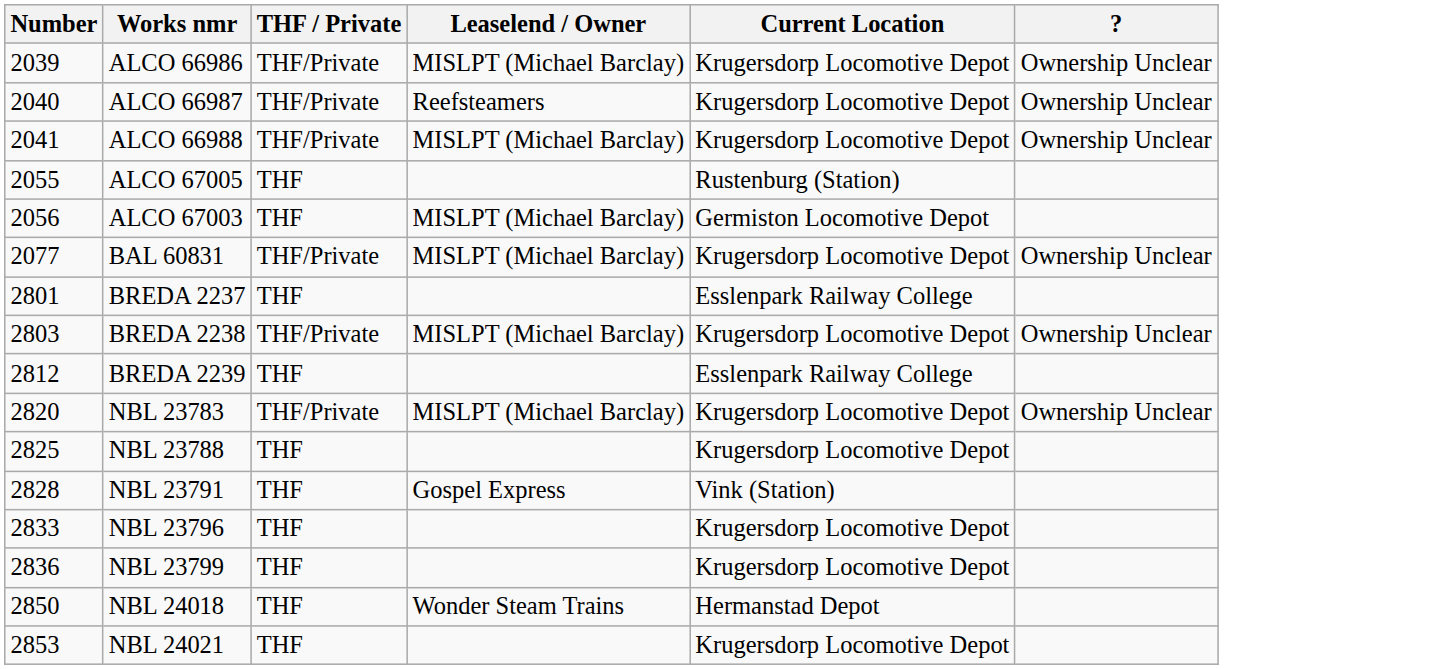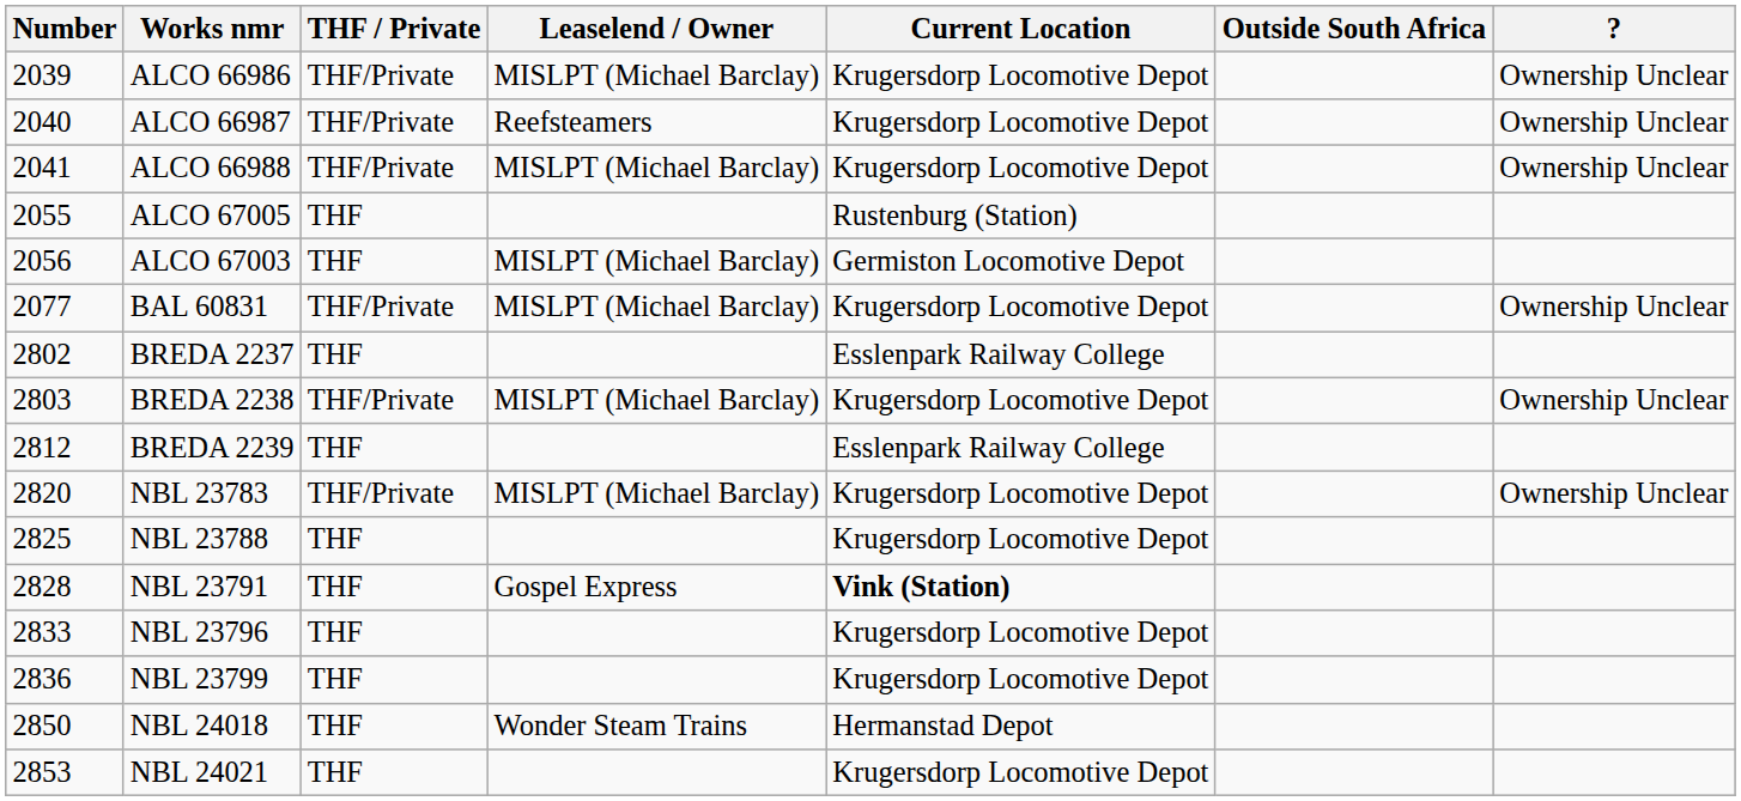 <table class="wikitable">
 <tr>
 <th>Number</th>
 <th>Works nmr</th>
 <th>THF / Private</th>
 <th>Leaselend / Owner</th>
 <th>Current Location</th>
+<th>Outside South Africa</th>
 <th>?</th>
 </tr>
 <tr>
 <td>2039</td>
 <td>ALCO 66986</td>
 <td>THF/Private</td>
 <td>MISLPT (Michael Barclay)</td>
 <td>Krugersdorp Locomotive Depot</td>
+<td></td>
 <td>Ownership Unclear</td>
 </tr>
 <tr>
 <td>2040</td>
 <td>ALCO 66987</td>
 <td>THF/Private</td>
 <td>Reefsteamers</td>
 <td>Krugersdorp Locomotive Depot</td>
+<td></td>
 <td>Ownership Unclear</td>
 </tr>
 <tr>
 <td>2041</td>
 <td>ALCO 66988</td>
 <td>THF/Private</td>
 <td>MISLPT (Michael Barclay)</td>
 <td>Krugersdorp Locomotive Depot</td>
+<td></td>
 <td>Ownership Unclear</td>
 </tr>
 <tr>
 <td>2055</td>
 <td>ALCO 67005</td>
 <td>THF</td>
 <td></td>
 <td>Rustenburg (Station)</td>
 <td></td>
+<td></td>
 </tr>
 <tr>
 <td>2056</td>
 <td>ALCO 67003</td>
 <td>THF</td>
 <td>MISLPT (Michael Barclay)</td>
 <td>Germiston Locomotive Depot</td>
 <td></td>
+<td></td>
 </tr>
 <tr>
 <td>2077</td>
 <td>BAL 60831</td>
 <td>THF/Private</td>
 <td>MISLPT (Michael Barclay)</td>
 <td>Krugersdorp Locomotive Depot</td>
+<td></td>
 <td>Ownership Unclear</td>
 </tr>
 <tr>
-<td>2801</td>
+<td>2802</td>
 <td>BREDA 2237</td>
 <td>THF</td>
 <td></td>
 <td>Esslenpark Railway College</td>
+<td></td>
 <td></td>
 </tr>
 <tr>
 <td>2803</td>
 <td>BREDA 2238</td>
 <td>THF/Private</td>
 <td>MISLPT (Michael Barclay)</td>
 <td>Krugersdorp Locomotive Depot</td>
+<td></td>
 <td>Ownership Unclear</td>
 </tr>
 <tr>
 <td>2812</td>
 <td>BREDA 2239</td>
 <td>THF</td>
 <td></td>
 <td>Esslenpark Railway College</td>
 <td></td>
+<td></td>
 </tr>
 <tr>
 <td>2820</td>
 <td>NBL 23783</td>
 <td>THF/Private</td>
 <td>MISLPT (Michael Barclay)</td>
 <td>Krugersdorp Locomotive Depot</td>
+<td></td>
 <td>Ownership Unclear</td>
 </tr>
 <tr>
 <td>2825</td>
 <td>NBL 23788</td>
 <td>THF</td>
 <td></td>
 <td>Krugersdorp Locomotive Depot</td>
 <td></td>
+<td></td>
 </tr>
 <tr>
 <td>2828</td>
 <td>NBL 23791</td>
 <td>THF</td>
 <td>Gospel Express</td>
-<td>Vink (Station)</td>
+<td><strong>Vink (Station)</strong></td>
+<td></td>
 <td></td>
 </tr>
 <tr>
 <td>2833</td>
 <td>NBL 23796</td>
 <td>THF</td>
 <td></td>
 <td>Krugersdorp Locomotive Depot</td>
 <td></td>
+<td></td>
 </tr>
 <tr>
 <td>2836</td>
 <td>NBL 23799</td>
 <td>THF</td>
 <td></td>
 <td>Krugersdorp Locomotive Depot</td>
+<td></td>
 <td></td>
 </tr>
 <tr>
 <td>2850</td>
 <td>NBL 24018</td>
 <td>THF</td>
 <td>Wonder Steam Trains</td>
 <td>Hermanstad Depot</td>
 <td></td>
+<td></td>
 </tr>
 <tr>
 <td>2853</td>
 <td>NBL 24021</td>
 <td>THF</td>
 <td></td>
 <td>Krugersdorp Locomotive Depot</td>
 <td></td>
+<td></td>
 </tr>
 </table>
